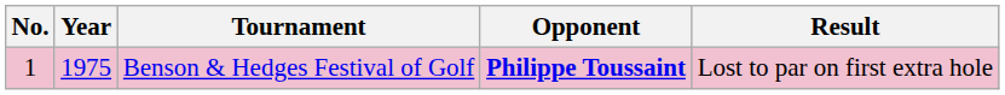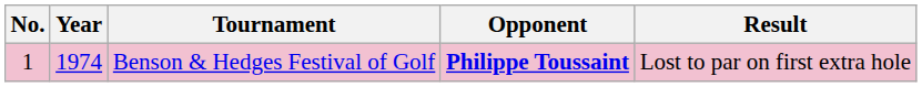 <table class="wikitable" style="font-size:95%;">
 <tr>
 <th>No.</th>
 <th>Year</th>
 <th>Tournament</th>
 <th>Opponent</th>
 <th>Result</th>
 </tr>
 <tr style="background:#F2C1D1;">
 <td align=center>1</td>
-<td><a href='#'>1975</a></td>
+<td><a href='#'>1974</a></td>
 <td><a href='#'>Benson & Hedges Festival of Golf</a></td>
 <td><strong> <a href='#'>Philippe Toussaint</a></strong></td>
 <td>Lost to par on first extra hole</td>
 </tr>
 </table>
